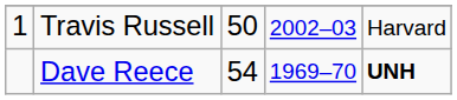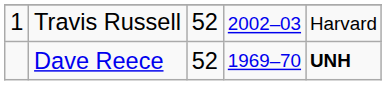 <table class="wikitable">
 <tr>
 </tr>
 <tr>
 <td>1</td>
 <td>Travis Russell</td>
-<td>50</td>
+<td>52</td>
 <td style="font-size:80%;"><a href='#'>2002–03</a></td>
 <td style="font-size:80%;">Harvard</td>
 </tr>
 <tr>
 <td></td>
 <td><a href='#'>Dave Reece</a></td>
-<td>54</td>
+<td>52</td>
 <td style="font-size:80%;"><a href='#'>1969–70</a></td>
 <td style="font-size:80%;"><strong>UNH</strong></td>
 </tr>
 </table>
